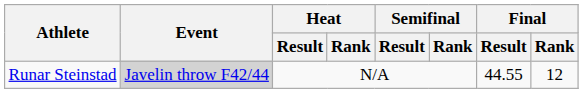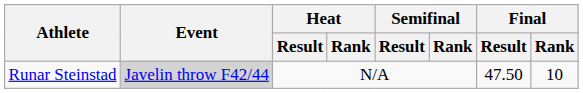 <table class="wikitable" style="font-size:90%">
 <tr>
 <th rowspan="2">Athlete</th>
 <th rowspan="2">Event</th>
 <th colspan="2">Heat</th>
 <th colspan="2">Semifinal</th>
 <th colspan="2">Final</th>
 </tr>
 <tr>
 <th>Result</th>
 <th>Rank</th>
 <th>Result</th>
 <th>Rank</th>
 <th>Result</th>
 <th>Rank</th>
 </tr>
 <tr>
 <td><a href='#'>Runar Steinstad</a></td>
 <td style="background: lightgrey;"><a href='#'>Javelin throw F42/44</a></td>
 <td align="center" colspan="4">N/A</td>
-<td align="center">44.55</td>
-<td align="center">12</td>
+<td align="center">47.50</td>
+<td align="center">10</td>
 </tr>
 </table>
